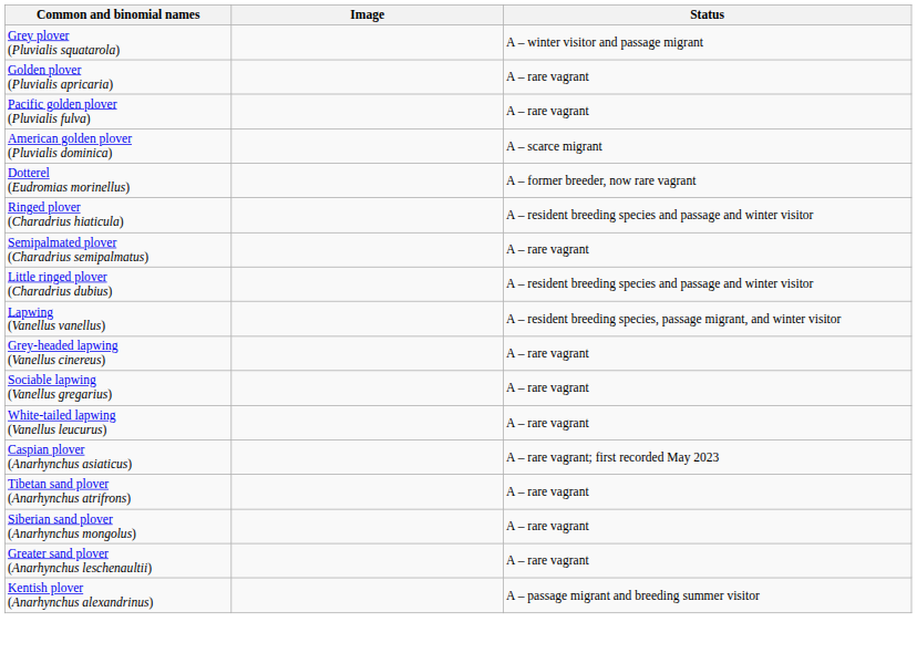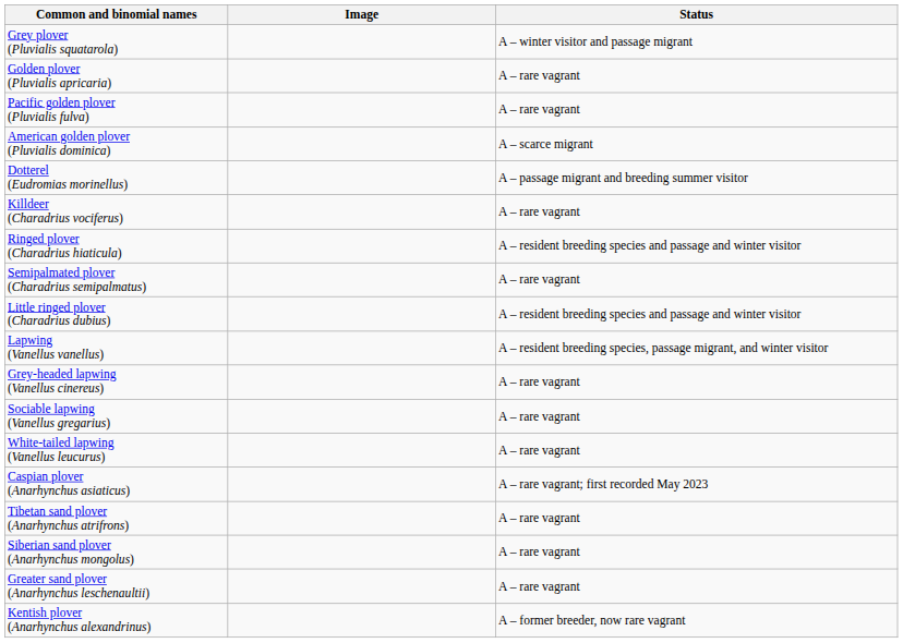 <table width=90% class="wikitable">
 <tr>
 <th width=25%>Common and binomial names</th>
 <th width=30%>Image</th>
 <th width=45%>Status</th>
 </tr>
 <tr>
 <td><a href='#'>Grey plover</a><br>(<em>Pluvialis squatarola</em>)</td>
 <td></td>
 <td>A – winter visitor and passage migrant</td>
 </tr>
 <tr>
 <td><a href='#'>Golden plover</a><br>(<em>Pluvialis apricaria</em>)</td>
 <td></td>
 <td>A – rare vagrant</td>
 </tr>
 <tr>
 <td><a href='#'>Pacific golden plover</a><br>(<em>Pluvialis fulva</em>)</td>
 <td></td>
 <td>A – rare vagrant</td>
 </tr>
 <tr>
 <td><a href='#'>American golden plover</a><br>(<em>Pluvialis dominica</em>)</td>
 <td></td>
 <td>A – scarce migrant</td>
 </tr>
 <tr>
 <td><a href='#'>Dotterel</a><br>(<em>Eudromias morinellus</em>)</td>
 <td></td>
-<td>A – former breeder, now rare vagrant</td>
+<td>A – passage migrant and breeding summer visitor</td>
+</tr>
+<tr>
+<td><a href='#'>Killdeer</a><br>(<em>Charadrius vociferus</em>)</td>
+<td></td>
+<td>A – rare vagrant</td>
 </tr>
 <tr>
 <td><a href='#'>Ringed plover</a><br>(<em>Charadrius hiaticula</em>)</td>
 <td></td>
 <td>A – resident breeding species and passage and winter visitor</td>
 </tr>
 <tr>
 <td><a href='#'>Semipalmated plover</a><br>(<em>Charadrius semipalmatus</em>)</td>
 <td></td>
 <td>A – rare vagrant</td>
 </tr>
 <tr>
 <td><a href='#'>Little ringed plover</a><br>(<em>Charadrius dubius</em>)</td>
 <td></td>
 <td>A – resident breeding species and passage and winter visitor</td>
 </tr>
 <tr>
 <td><a href='#'>Lapwing</a><br>(<em>Vanellus vanellus</em>)</td>
 <td></td>
 <td>A – resident breeding species, passage migrant, and winter visitor</td>
 </tr>
 <tr>
 <td><a href='#'>Grey-headed lapwing</a><br>(<em>Vanellus cinereus</em>)</td>
 <td></td>
 <td>A – rare vagrant</td>
 </tr>
 <tr>
 <td><a href='#'>Sociable lapwing</a><br>(<em>Vanellus gregarius</em>)</td>
 <td></td>
 <td>A – rare vagrant</td>
 </tr>
 <tr>
 <td><a href='#'>White-tailed lapwing</a><br>(<em>Vanellus leucurus</em>)</td>
 <td></td>
 <td>A – rare vagrant</td>
 </tr>
 <tr>
 <td><a href='#'>Caspian plover</a><br>(<em>Anarhynchus asiaticus</em>)</td>
 <td></td>
 <td>A – rare vagrant; first recorded May 2023</td>
 </tr>
 <tr>
 <td><a href='#'>Tibetan sand plover</a><br>(<em>Anarhynchus atrifrons</em>)</td>
 <td></td>
 <td>A – rare vagrant</td>
 </tr>
 <tr>
 <td><a href='#'>Siberian sand plover</a><br>(<em>Anarhynchus mongolus</em>)</td>
 <td></td>
 <td>A – rare vagrant</td>
 </tr>
 <tr>
 <td><a href='#'>Greater sand plover</a><br>(<em>Anarhynchus leschenaultii</em>)</td>
 <td></td>
 <td>A – rare vagrant</td>
 </tr>
 <tr>
 <td><a href='#'>Kentish plover</a><br>(<em>Anarhynchus alexandrinus</em>)</td>
 <td></td>
-<td>A – passage migrant and breeding summer visitor</td>
+<td>A – former breeder, now rare vagrant</td>
 </tr>
 </table>
